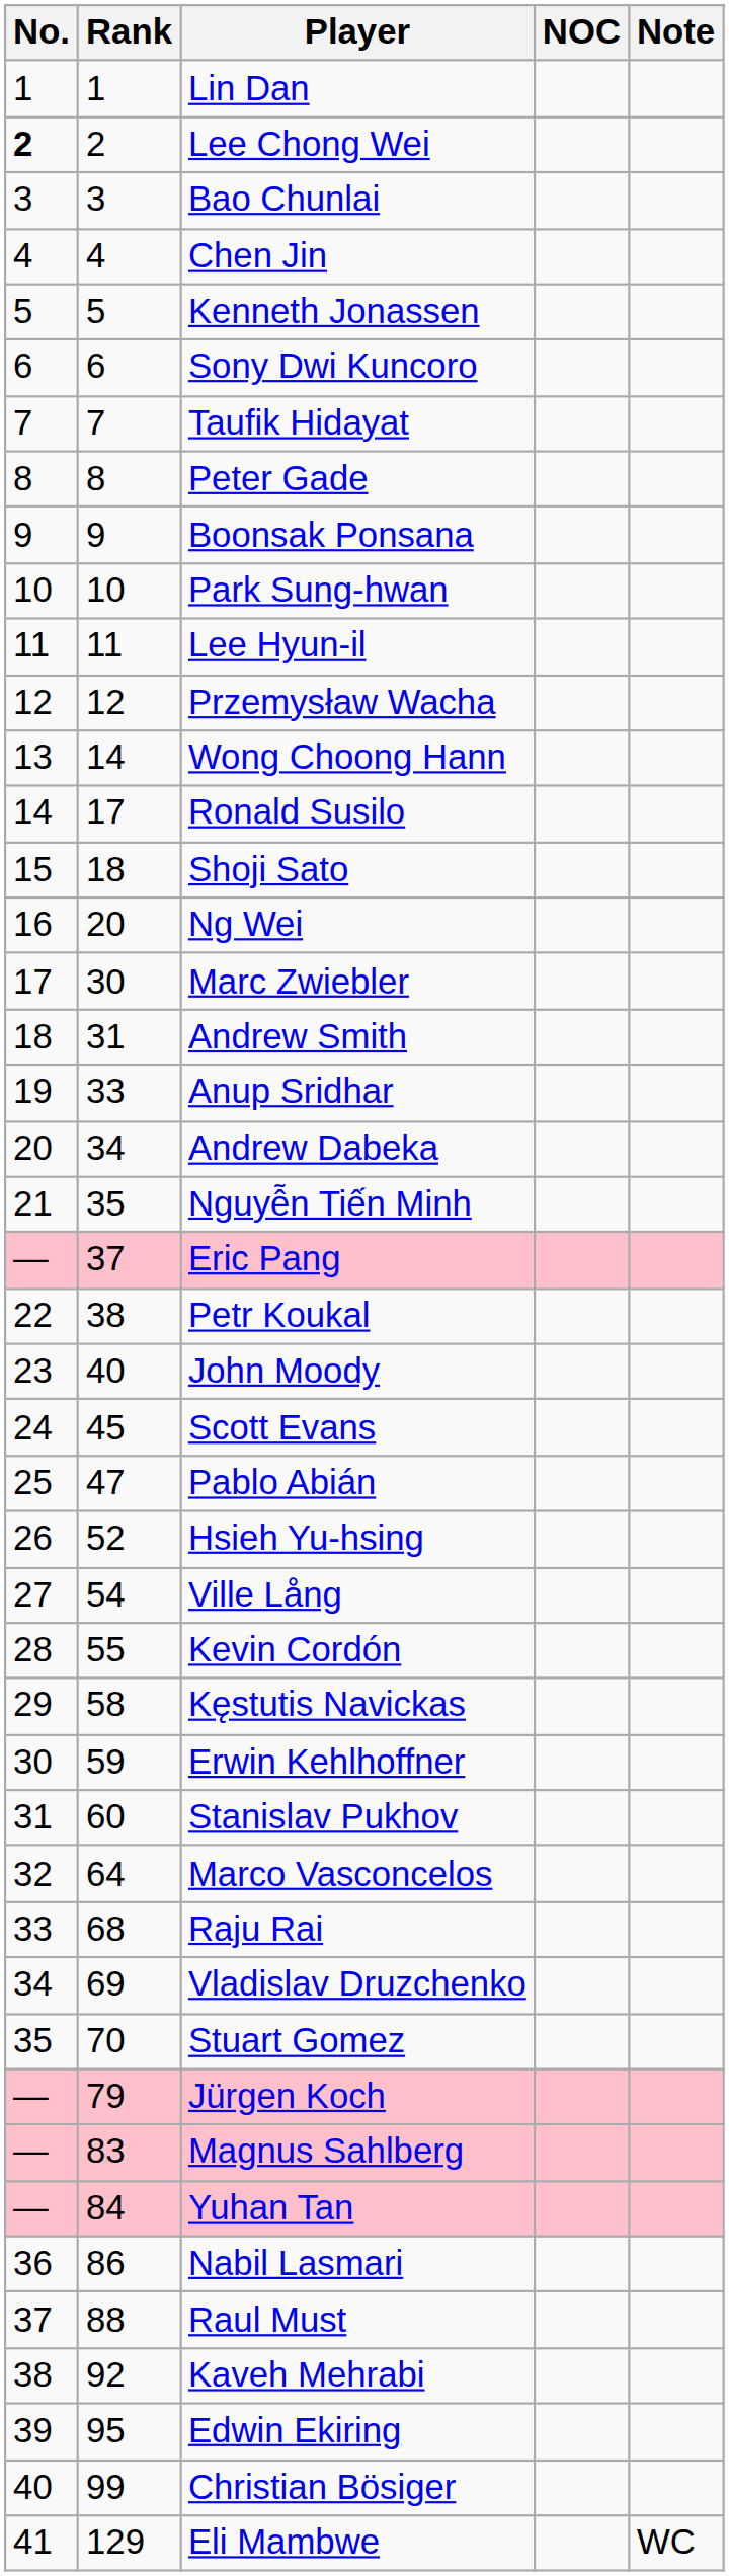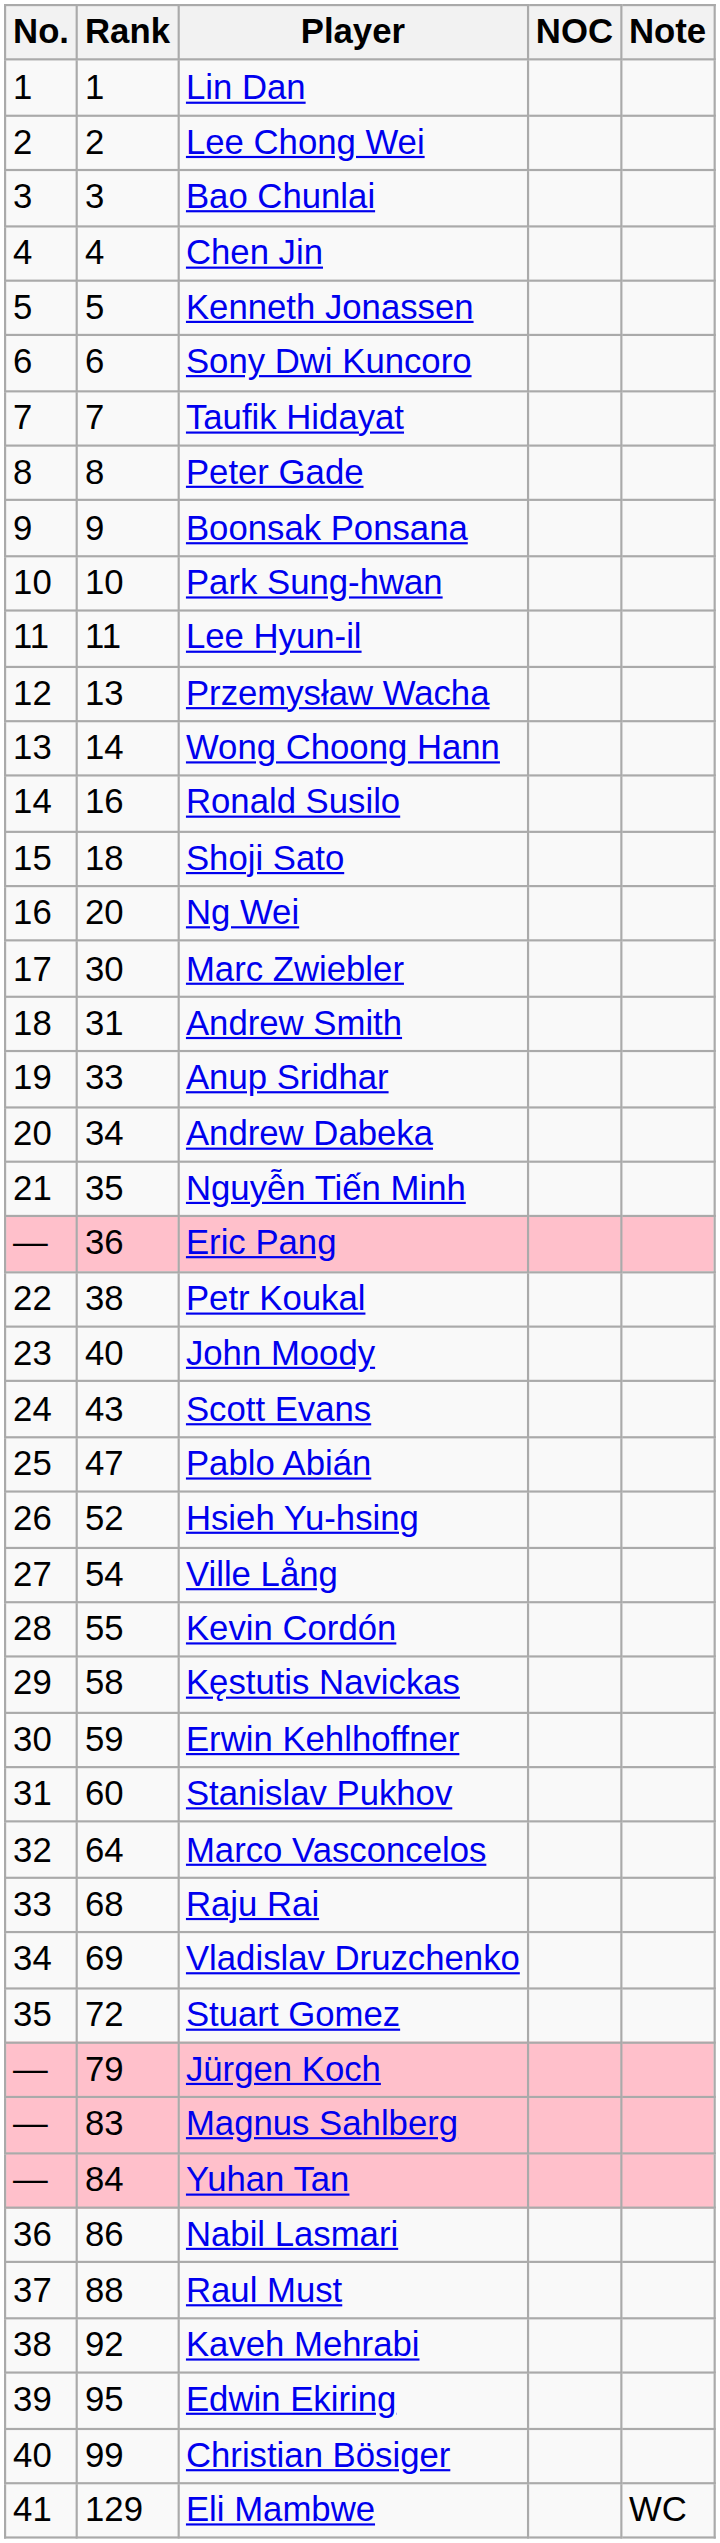 <table class="wikitable">
 <tr>
 <th>No.</th>
 <th>Rank</th>
 <th>Player</th>
 <th>NOC</th>
 <th>Note</th>
 </tr>
 <tr>
 <td>1</td>
 <td>1</td>
 <td><a href='#'>Lin Dan</a></td>
 <td></td>
 <td></td>
 </tr>
 <tr>
-<td><strong>2</strong></td>
+<td>2</td>
 <td>2</td>
 <td><a href='#'>Lee Chong Wei</a></td>
 <td></td>
 <td></td>
 </tr>
 <tr>
 <td>3</td>
 <td>3</td>
 <td><a href='#'>Bao Chunlai</a></td>
 <td></td>
 <td></td>
 </tr>
 <tr>
 <td>4</td>
 <td>4</td>
 <td><a href='#'>Chen Jin</a></td>
 <td></td>
 <td></td>
 </tr>
 <tr>
 <td>5</td>
 <td>5</td>
 <td><a href='#'>Kenneth Jonassen</a></td>
 <td></td>
 <td></td>
 </tr>
 <tr>
 <td>6</td>
 <td>6</td>
 <td><a href='#'>Sony Dwi Kuncoro</a></td>
 <td></td>
 <td></td>
 </tr>
 <tr>
 <td>7</td>
 <td>7</td>
 <td><a href='#'>Taufik Hidayat</a></td>
 <td></td>
 <td></td>
 </tr>
 <tr>
 <td>8</td>
 <td>8</td>
 <td><a href='#'>Peter Gade</a></td>
 <td></td>
 <td></td>
 </tr>
 <tr>
 <td>9</td>
 <td>9</td>
 <td><a href='#'>Boonsak Ponsana</a></td>
 <td></td>
 <td></td>
 </tr>
 <tr>
 <td>10</td>
 <td>10</td>
 <td><a href='#'>Park Sung-hwan</a></td>
 <td></td>
 <td></td>
 </tr>
 <tr>
 <td>11</td>
 <td>11</td>
 <td><a href='#'>Lee Hyun-il</a></td>
 <td></td>
 <td></td>
 </tr>
 <tr>
 <td>12</td>
-<td>12</td>
+<td>13</td>
 <td><a href='#'>Przemysław Wacha</a></td>
 <td></td>
 <td></td>
 </tr>
 <tr>
 <td>13</td>
 <td>14</td>
 <td><a href='#'>Wong Choong Hann</a></td>
 <td></td>
 <td></td>
 </tr>
 <tr>
 <td>14</td>
-<td>17</td>
+<td>16</td>
 <td><a href='#'>Ronald Susilo</a></td>
 <td></td>
 <td></td>
 </tr>
 <tr>
 <td>15</td>
 <td>18</td>
 <td><a href='#'>Shoji Sato</a></td>
 <td></td>
 <td></td>
 </tr>
 <tr>
 <td>16</td>
 <td>20</td>
 <td><a href='#'>Ng Wei</a></td>
 <td></td>
 <td></td>
 </tr>
 <tr>
 <td>17</td>
 <td>30</td>
 <td><a href='#'>Marc Zwiebler</a></td>
 <td></td>
 <td></td>
 </tr>
 <tr>
 <td>18</td>
 <td>31</td>
 <td><a href='#'>Andrew Smith</a></td>
 <td></td>
 <td></td>
 </tr>
 <tr>
 <td>19</td>
 <td>33</td>
 <td><a href='#'>Anup Sridhar</a></td>
 <td></td>
 <td></td>
 </tr>
 <tr>
 <td>20</td>
 <td>34</td>
 <td><a href='#'>Andrew Dabeka</a></td>
 <td></td>
 <td></td>
 </tr>
 <tr>
 <td>21</td>
 <td>35</td>
 <td><a href='#'>Nguyễn Tiến Minh</a></td>
 <td></td>
 <td></td>
 </tr>
 <tr bgcolor=#FFC0CB>
 <td>—</td>
-<td>37</td>
+<td>36</td>
 <td><a href='#'>Eric Pang</a></td>
 <td></td>
 <td></td>
 </tr>
 <tr>
 <td>22</td>
 <td>38</td>
 <td><a href='#'>Petr Koukal</a></td>
 <td></td>
 <td></td>
 </tr>
 <tr>
 <td>23</td>
 <td>40</td>
 <td><a href='#'>John Moody</a></td>
 <td></td>
 <td></td>
 </tr>
 <tr>
 <td>24</td>
-<td>45</td>
+<td>43</td>
 <td><a href='#'>Scott Evans</a></td>
 <td></td>
 <td></td>
 </tr>
 <tr>
 <td>25</td>
 <td>47</td>
 <td><a href='#'>Pablo Abián</a></td>
 <td></td>
 <td></td>
 </tr>
 <tr>
 <td>26</td>
 <td>52</td>
 <td><a href='#'>Hsieh Yu-hsing</a></td>
 <td></td>
 <td></td>
 </tr>
 <tr>
 <td>27</td>
 <td>54</td>
 <td><a href='#'>Ville Lång</a></td>
 <td></td>
 <td></td>
 </tr>
 <tr>
 <td>28</td>
 <td>55</td>
 <td><a href='#'>Kevin Cordón</a></td>
 <td></td>
 <td></td>
 </tr>
 <tr>
 <td>29</td>
 <td>58</td>
 <td><a href='#'>Kęstutis Navickas</a></td>
 <td></td>
 <td></td>
 </tr>
 <tr>
 <td>30</td>
 <td>59</td>
 <td><a href='#'>Erwin Kehlhoffner</a></td>
 <td></td>
 <td></td>
 </tr>
 <tr>
 <td>31</td>
 <td>60</td>
 <td><a href='#'>Stanislav Pukhov</a></td>
 <td></td>
 <td></td>
 </tr>
 <tr>
 <td>32</td>
 <td>64</td>
 <td><a href='#'>Marco Vasconcelos</a></td>
 <td></td>
 <td></td>
 </tr>
 <tr>
 <td>33</td>
 <td>68</td>
 <td><a href='#'>Raju Rai</a></td>
 <td></td>
 <td></td>
 </tr>
 <tr>
 <td>34</td>
 <td>69</td>
 <td><a href='#'>Vladislav Druzchenko</a></td>
 <td></td>
 <td></td>
 </tr>
 <tr>
 <td>35</td>
-<td>70</td>
+<td>72</td>
 <td><a href='#'>Stuart Gomez</a></td>
 <td></td>
 <td></td>
 </tr>
 <tr bgcolor=#FFC0CB>
 <td>—</td>
 <td>79</td>
 <td><a href='#'>Jürgen Koch</a></td>
 <td></td>
 <td></td>
 </tr>
 <tr bgcolor=#FFC0CB>
 <td>—</td>
 <td>83</td>
 <td><a href='#'>Magnus Sahlberg</a></td>
 <td></td>
 <td></td>
 </tr>
 <tr bgcolor=#FFC0CB>
 <td>—</td>
 <td>84</td>
 <td><a href='#'>Yuhan Tan</a></td>
 <td></td>
 <td></td>
 </tr>
 <tr>
 <td>36</td>
 <td>86</td>
 <td><a href='#'>Nabil Lasmari</a></td>
 <td></td>
 <td></td>
 </tr>
 <tr>
 <td>37</td>
 <td>88</td>
 <td><a href='#'>Raul Must</a></td>
 <td></td>
 <td></td>
 </tr>
 <tr>
 <td>38</td>
 <td>92</td>
 <td><a href='#'>Kaveh Mehrabi</a></td>
 <td></td>
 <td></td>
 </tr>
 <tr>
 <td>39</td>
 <td>95</td>
 <td><a href='#'>Edwin Ekiring</a></td>
 <td></td>
 <td></td>
 </tr>
 <tr>
 <td>40</td>
 <td>99</td>
 <td><a href='#'>Christian Bösiger</a></td>
 <td></td>
 <td></td>
 </tr>
 <tr>
 <td>41</td>
 <td>129</td>
 <td><a href='#'>Eli Mambwe</a></td>
 <td></td>
 <td>WC</td>
 </tr>
 </table>
